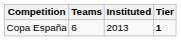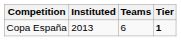 <table class="wikitable">
 <tr>
 <th>Competition</th>
+<th>Instituted</th>
 <th>Teams</th>
-<th>Instituted</th>
 <th>Tier</th>
 </tr>
 <tr>
 <td>Copa España</td>
+<td>2013</td>
 <td>6</td>
-<td>2013</td>
 <td><strong>1</strong></td>
 </tr>
 </table>
